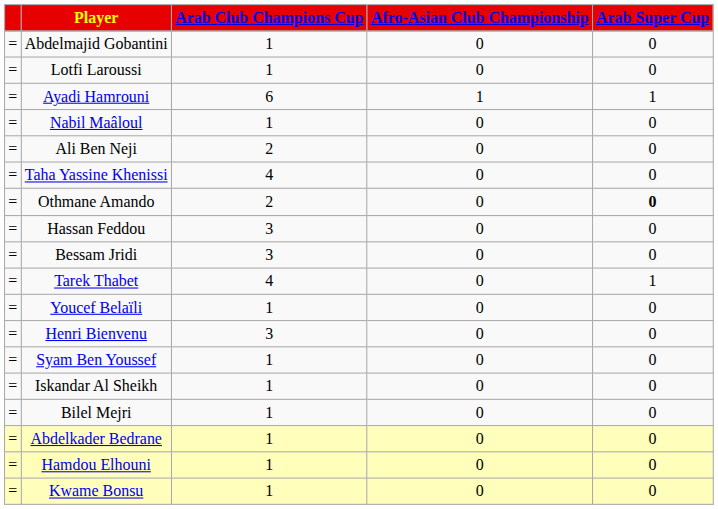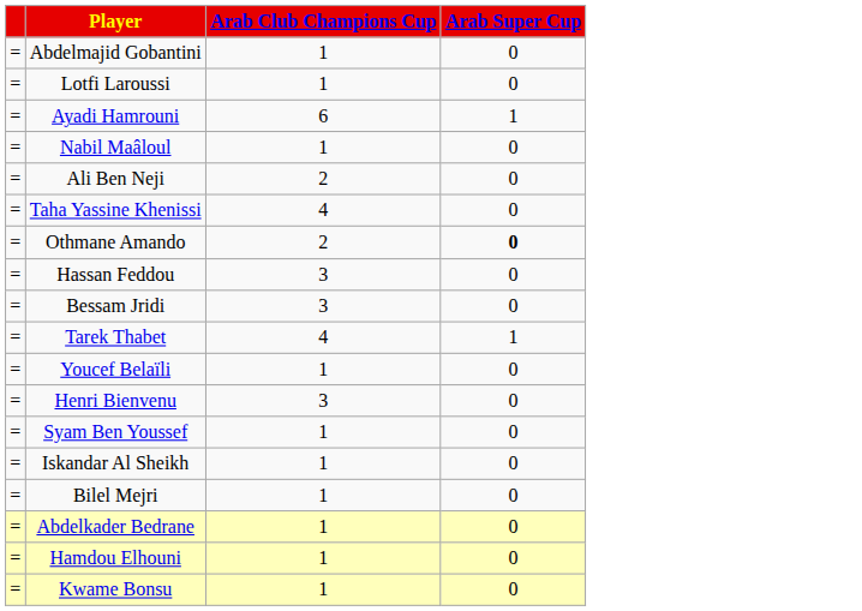 <table border="0" class="wikitable" style="text-align:center;font-size:95%">
 <tr>
 <th scope=col style="color:#FFFF00; background:#E60000;"></th>
 <th scope=col style="color:#FFFF00; background:#E60000;">Player</th>
 <th scope=col style="color:#FFFF00; background:#E60000;"><a href='#'>Arab Club Champions Cup</a></th>
-<th scope=col style="color:#FFFF00; background:#E60000;"><a href='#'>Afro-Asian Club Championship</a></th>
 <th scope=col style="color:#FFFF00; background:#E60000;"><a href='#'>Arab Super Cup</a></th>
 </tr>
 <tr>
 <td align=left>=</td>
 <td> Abdelmajid Gobantini</td>
 <td align=center>1</td>
 <td>0</td>
-<td>0</td>
 </tr>
 <tr>
 <td align=left>=</td>
 <td> Lotfi Laroussi</td>
 <td align=center>1</td>
-<td>0</td>
 <td>0</td>
 </tr>
 <tr>
 <td align=left>=</td>
 <td> <a href='#'>Ayadi Hamrouni</a></td>
 <td align=center>6</td>
 <td>1</td>
-<td>1</td>
 </tr>
 <tr>
 <td align=left>=</td>
 <td> <a href='#'>Nabil Maâloul</a></td>
 <td align=center>1</td>
-<td>0</td>
 <td>0</td>
 </tr>
 <tr>
 <td align=left>=</td>
 <td> Ali Ben Neji</td>
 <td align=center>2</td>
 <td>0</td>
-<td>0</td>
 </tr>
 <tr>
 <td align=left>=</td>
 <td> <a href='#'>Taha Yassine Khenissi</a></td>
 <td align=center>4</td>
 <td>0</td>
-<td>0</td>
 </tr>
 <tr>
 <td align=left>=</td>
 <td> Othmane Amando</td>
 <td align=center>2</td>
-<td>0</td>
 <td><strong>0</strong></td>
 </tr>
 <tr>
 <td align=left>=</td>
 <td> Hassan Feddou</td>
 <td align=center>3</td>
 <td>0</td>
-<td>0</td>
 </tr>
 <tr>
 <td align=left>=</td>
 <td> Bessam Jridi</td>
 <td align=center>3</td>
 <td>0</td>
-<td>0</td>
 </tr>
 <tr>
 <td align=left>=</td>
 <td> <a href='#'>Tarek Thabet</a></td>
 <td align=center>4</td>
-<td>0</td>
 <td>1</td>
 </tr>
 <tr>
 <td align=left>=</td>
 <td> <a href='#'>Youcef Belaïli</a></td>
 <td align=center>1</td>
 <td>0</td>
-<td>0</td>
 </tr>
 <tr>
 <td align=left>=</td>
 <td> <a href='#'>Henri Bienvenu</a></td>
 <td align=center>3</td>
-<td>0</td>
 <td>0</td>
 </tr>
 <tr>
 <td align=left>=</td>
 <td> <a href='#'>Syam Ben Youssef</a></td>
 <td align=center>1</td>
 <td>0</td>
-<td>0</td>
 </tr>
 <tr>
 <td align=left>=</td>
 <td> Iskandar Al Sheikh</td>
 <td align=center>1</td>
-<td>0</td>
 <td>0</td>
 </tr>
 <tr>
 <td align=left>=</td>
 <td> Bilel Mejri</td>
 <td align=center>1</td>
 <td>0</td>
-<td>0</td>
 </tr>
 <tr style="background:#ffb">
 <td align=left>=</td>
 <td> <a href='#'>Abdelkader Bedrane</a></td>
 <td align=center>1</td>
-<td>0</td>
 <td>0</td>
 </tr>
 <tr style="background:#ffb">
 <td align=left>=</td>
 <td> <a href='#'>Hamdou Elhouni</a></td>
 <td align=center>1</td>
 <td>0</td>
-<td>0</td>
 </tr>
 <tr style="background:#ffb">
 <td align=left>=</td>
 <td> <a href='#'>Kwame Bonsu</a></td>
 <td align=center>1</td>
 <td>0</td>
-<td>0</td>
 </tr>
 </table>
